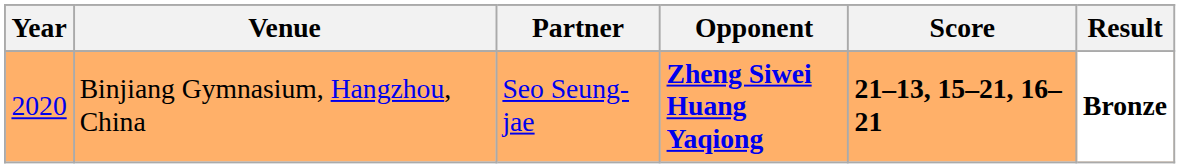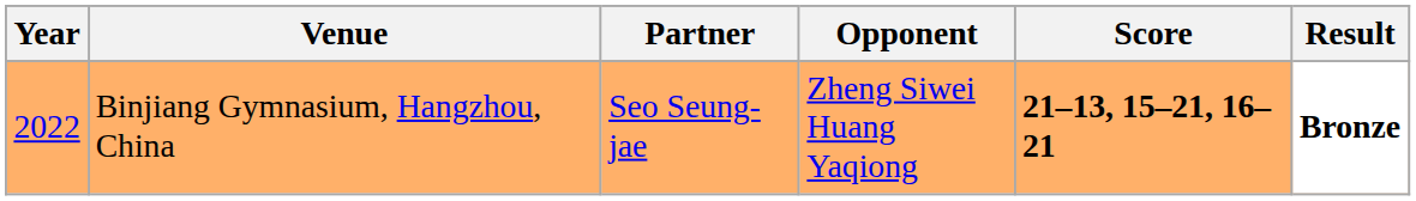 <table class="sortable wikitable" style="font-size: 90%;">
 <tr>
 <th>Year</th>
 <th>Venue</th>
 <th>Partner</th>
 <th>Opponent</th>
 <th>Score</th>
 <th>Result</th>
 </tr>
 <tr style="background:#FFB069">
-<td align="center"><a href='#'>2020</a></td>
+<td align="center"><a href='#'>2022</a></td>
 <td align="left">Binjiang Gymnasium, <a href='#'>Hangzhou</a>, China</td>
 <td align="left"> <a href='#'>Seo Seung-jae</a></td>
-<td align="left"><strong> <a href='#'>Zheng Siwei</a><br> <a href='#'>Huang Yaqiong</a></strong></td>
+<td align="left"> <a href='#'>Zheng Siwei</a><br> <a href='#'>Huang Yaqiong</a></td>
 <td align="left"><strong>21–13, 15–21, 16–21</strong></td>
 <td style="text-align:left; background:white"> <strong>Bronze</strong></td>
 </tr>
 </table>
